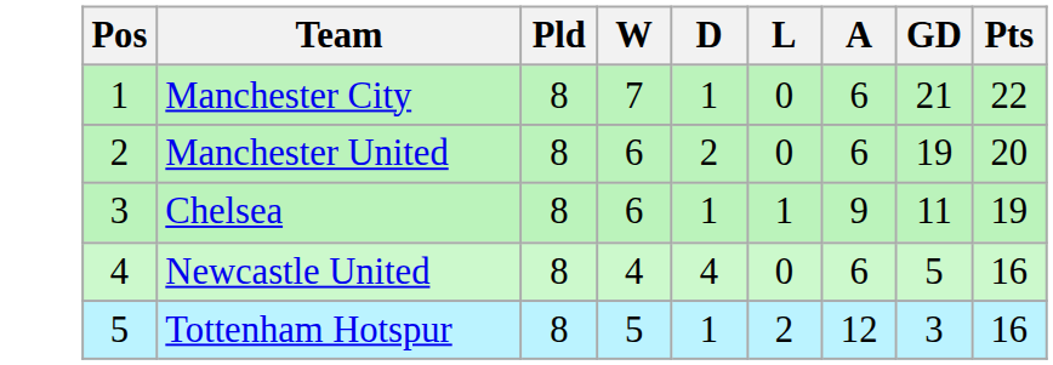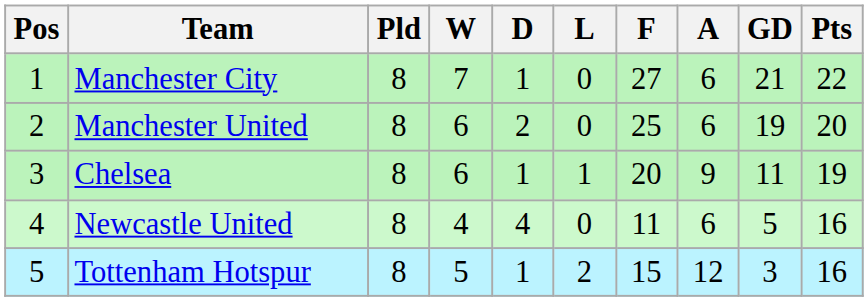 <table class=wikitable align="right" style="text-align:center">
 <tr>
 <th width="25px">Pos</th>
 <th width="150px">Team</th>
 <th width="25px">Pld</th>
 <th width="25px">W</th>
 <th width="25px">D</th>
 <th width="25px">L</th>
+<th width="25px">F</th>
 <th width="25px">A</th>
 <th width="25px">GD</th>
 <th width="25px">Pts</th>
 </tr>
 <tr style="background:#bbf3bb">
 <td>1</td>
 <td style="text-align:left"><a href='#'>Manchester City</a></td>
 <td>8</td>
 <td>7</td>
 <td>1</td>
 <td>0</td>
+<td>27</td>
 <td>6</td>
 <td>21</td>
 <td>22</td>
 </tr>
 <tr style="background:#bbf3bb">
 <td>2</td>
 <td style="text-align:left"><a href='#'>Manchester United</a></td>
 <td>8</td>
 <td>6</td>
 <td>2</td>
 <td>0</td>
+<td>25</td>
 <td>6</td>
 <td>19</td>
 <td>20</td>
 </tr>
 <tr style="background:#bbf3bb">
 <td>3</td>
 <td style="text-align:left"><a href='#'>Chelsea</a></td>
 <td>8</td>
 <td>6</td>
 <td>1</td>
 <td>1</td>
+<td>20</td>
 <td>9</td>
 <td>11</td>
 <td>19</td>
 </tr>
 <tr style="background:#ccf9cc">
 <td>4</td>
 <td style="text-align:left"><a href='#'>Newcastle United</a></td>
 <td>8</td>
 <td>4</td>
 <td>4</td>
 <td>0</td>
+<td>11</td>
 <td>6</td>
 <td>5</td>
 <td>16</td>
 </tr>
 <tr style="background:#bbf3ff">
 <td>5</td>
 <td style="text-align:left"><a href='#'>Tottenham Hotspur</a></td>
 <td>8</td>
 <td>5</td>
 <td>1</td>
 <td>2</td>
+<td>15</td>
 <td>12</td>
 <td>3</td>
 <td>16</td>
 </tr>
 </table>
